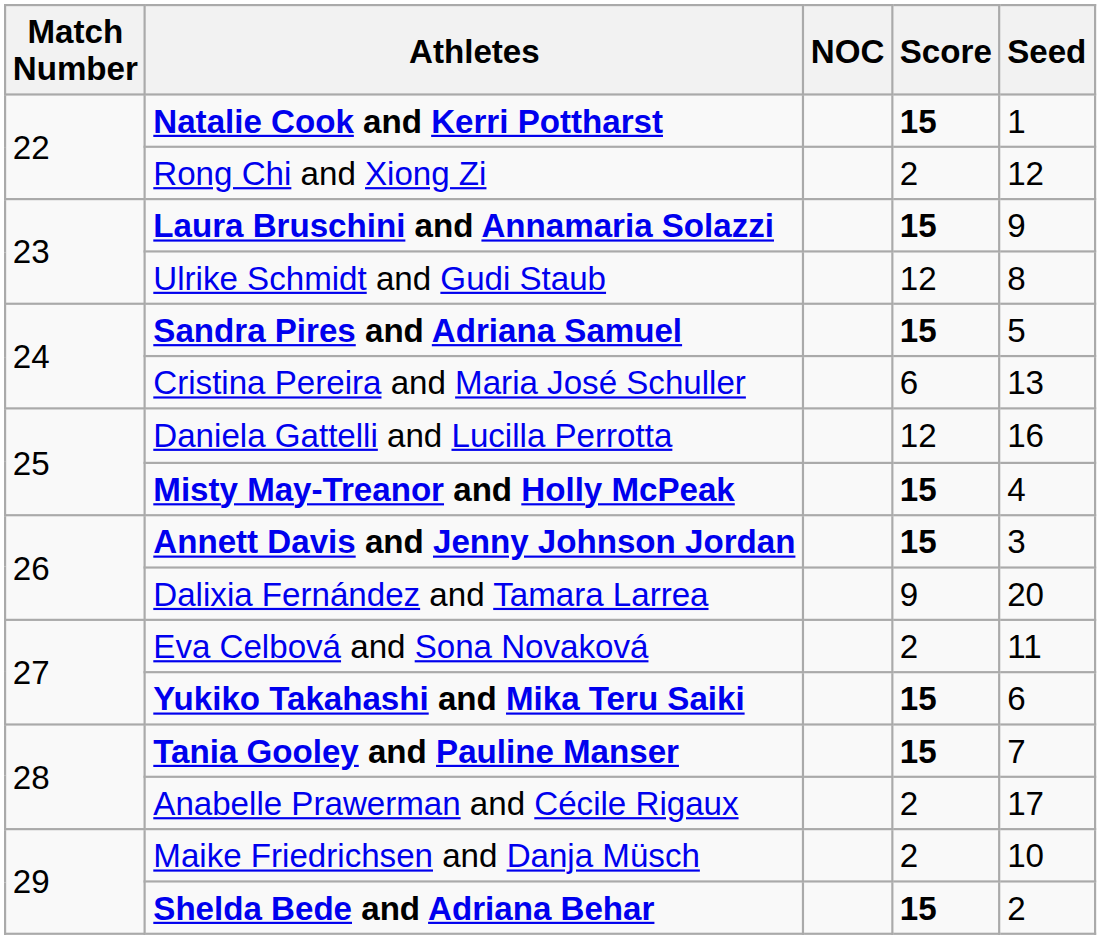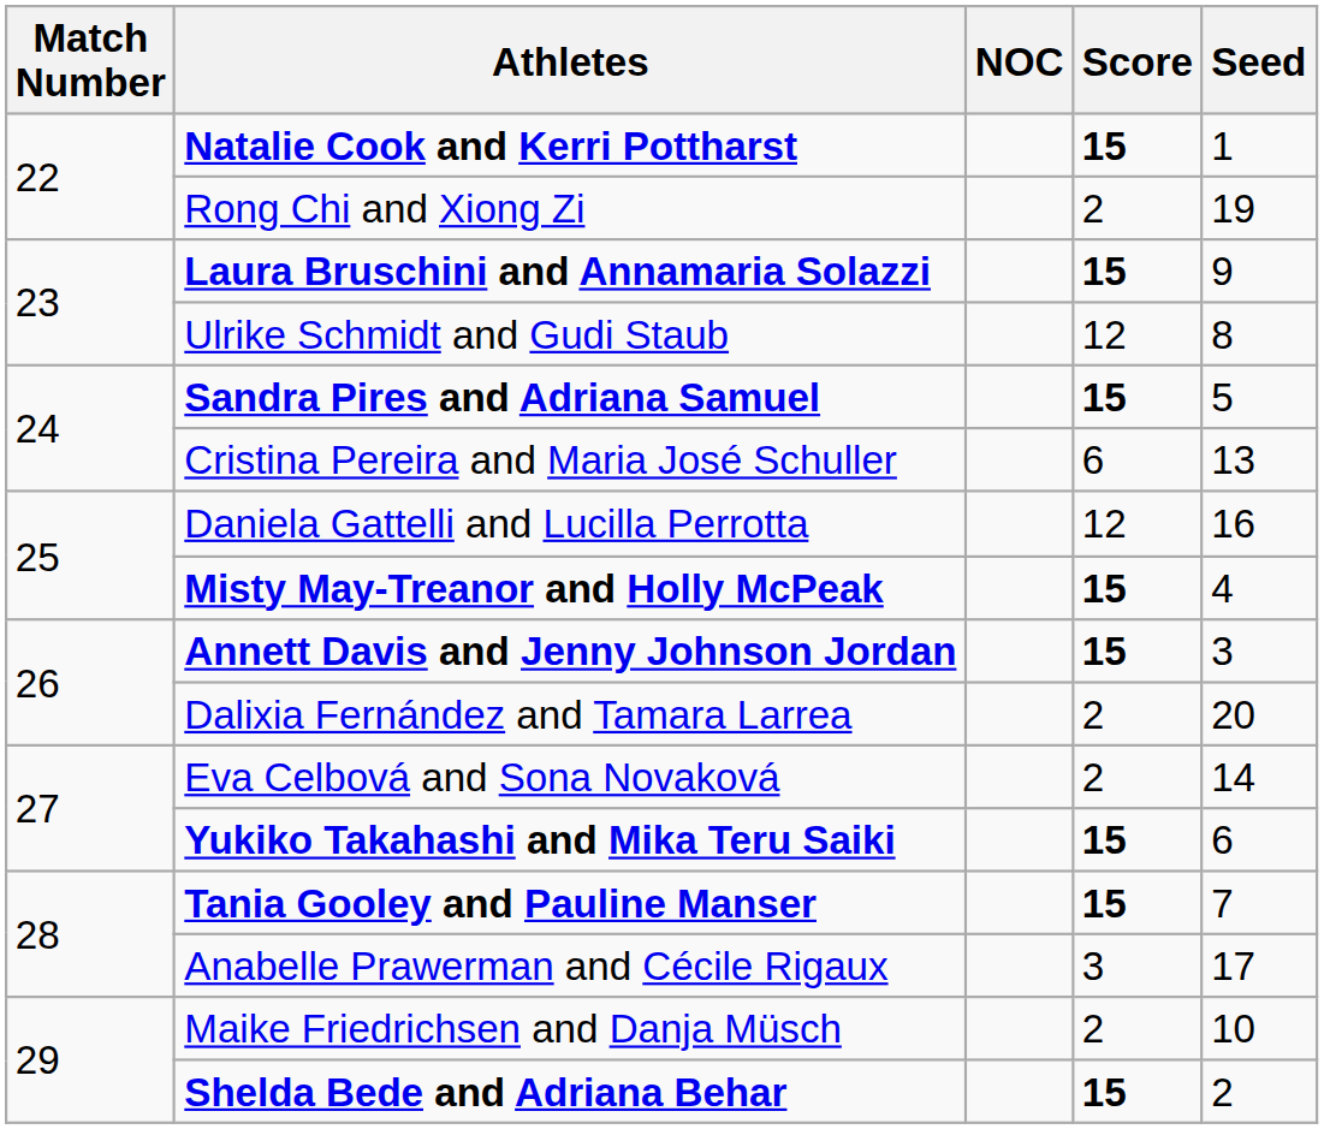 <table class="wikitable" style="font-size:95%;">
 <tr>
 <th>Match <br>Number</th>
 <th align="center">Athletes</th>
 <th>NOC</th>
 <th>Score</th>
 <th>Seed</th>
 </tr>
 <tr>
 <td Rowspan=2>22</td>
 <td><strong><a href='#'>Natalie Cook</a> and <a href='#'>Kerri Pottharst</a></strong></td>
 <td></td>
 <td><strong>15</strong></td>
 <td>1</td>
 </tr>
 <tr>
 <td><a href='#'>Rong Chi</a> and <a href='#'>Xiong Zi</a></td>
 <td></td>
 <td>2</td>
-<td>12</td>
+<td>19</td>
 </tr>
 <tr>
 <td Rowspan=2>23</td>
 <td><strong><a href='#'>Laura Bruschini</a> and <a href='#'>Annamaria Solazzi</a></strong></td>
 <td></td>
 <td><strong>15</strong></td>
 <td>9</td>
 </tr>
 <tr>
 <td><a href='#'>Ulrike Schmidt</a> and <a href='#'>Gudi Staub</a></td>
 <td></td>
 <td>12</td>
 <td>8</td>
 </tr>
 <tr>
 <td Rowspan=2>24</td>
 <td><strong><a href='#'>Sandra Pires</a> and <a href='#'>Adriana Samuel</a></strong></td>
 <td></td>
 <td><strong>15</strong></td>
 <td>5</td>
 </tr>
 <tr>
 <td><a href='#'>Cristina Pereira</a> and <a href='#'>Maria José Schuller</a></td>
 <td></td>
 <td>6</td>
 <td>13</td>
 </tr>
 <tr>
 <td Rowspan=2>25</td>
 <td><a href='#'>Daniela Gattelli</a> and <a href='#'>Lucilla Perrotta</a></td>
 <td></td>
 <td>12</td>
 <td>16</td>
 </tr>
 <tr>
 <td><strong><a href='#'>Misty May-Treanor</a> and <a href='#'>Holly McPeak</a></strong></td>
 <td></td>
 <td><strong>15</strong></td>
 <td>4</td>
 </tr>
 <tr>
 <td Rowspan=2>26</td>
 <td><strong><a href='#'>Annett Davis</a> and <a href='#'>Jenny Johnson Jordan</a></strong></td>
 <td></td>
 <td><strong>15</strong></td>
 <td>3</td>
 </tr>
 <tr>
 <td><a href='#'>Dalixia Fernández</a> and <a href='#'>Tamara Larrea</a></td>
 <td></td>
-<td>9</td>
+<td>2</td>
 <td>20</td>
 </tr>
 <tr>
 <td Rowspan=2>27</td>
 <td><a href='#'>Eva Celbová</a> and <a href='#'>Sona Novaková</a></td>
 <td></td>
 <td>2</td>
-<td>11</td>
+<td>14</td>
 </tr>
 <tr>
 <td><strong><a href='#'>Yukiko Takahashi</a> and <a href='#'>Mika Teru Saiki</a></strong></td>
 <td></td>
 <td><strong>15</strong></td>
 <td>6</td>
 </tr>
 <tr>
 <td Rowspan=2>28</td>
 <td><strong><a href='#'>Tania Gooley</a> and <a href='#'>Pauline Manser</a></strong></td>
 <td></td>
 <td><strong>15</strong></td>
 <td>7</td>
 </tr>
 <tr>
 <td><a href='#'>Anabelle Prawerman</a> and <a href='#'>Cécile Rigaux</a></td>
 <td></td>
-<td>2</td>
+<td>3</td>
 <td>17</td>
 </tr>
 <tr>
 <td Rowspan=2>29</td>
 <td><a href='#'>Maike Friedrichsen</a> and <a href='#'>Danja Müsch</a></td>
 <td></td>
 <td>2</td>
 <td>10</td>
 </tr>
 <tr>
 <td><strong><a href='#'>Shelda Bede</a> and <a href='#'>Adriana Behar</a></strong></td>
 <td></td>
 <td><strong>15</strong></td>
 <td>2</td>
 </tr>
 </table>
